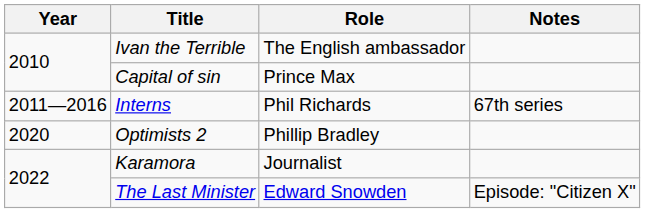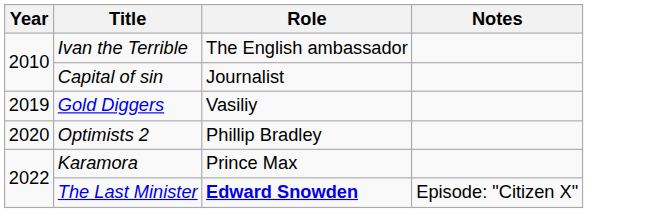 <table class="wikitable sortable">
 <tr>
 <th>Year</th>
 <th>Title</th>
 <th>Role</th>
 <th>Notes</th>
 </tr>
 <tr>
 <td rowspan="2">2010</td>
 <td><em>Ivan the Terrible</em></td>
 <td>The English ambassador</td>
 <td></td>
 </tr>
 <tr>
 <td><em>Capital of sin</em></td>
-<td>Prince Max</td>
+<td>Journalist</td>
 <td></td>
 </tr>
 <tr>
-<td>2011—2016</td>
-<td><em><a href='#'>Interns</a></em></td>
-<td>Phil Richards</td>
-<td>67th series</td>
+<td>2019</td>
+<td><em><a href='#'>Gold Diggers</a></em></td>
+<td>Vasiliy</td>
+<td></td>
 </tr>
 <tr>
 <td>2020</td>
 <td><em>Optimists 2</em></td>
 <td>Phillip Bradley</td>
 <td></td>
 </tr>
 <tr>
 <td rowspan="2">2022</td>
 <td><em>Karamora</em></td>
-<td>Journalist</td>
+<td>Prince Max</td>
 <td></td>
 </tr>
 <tr>
 <td><em><a href='#'>The Last Minister</a></em></td>
-<td><a href='#'>Edward Snowden</a></td>
+<td><strong><a href='#'>Edward Snowden</a></strong></td>
 <td>Episode: "Citizen X"</td>
 </tr>
 </table>
